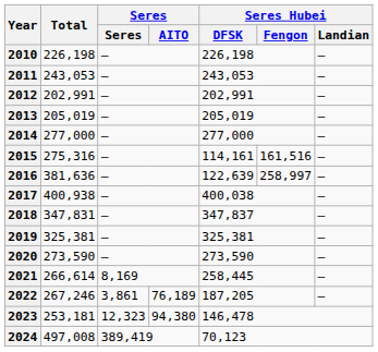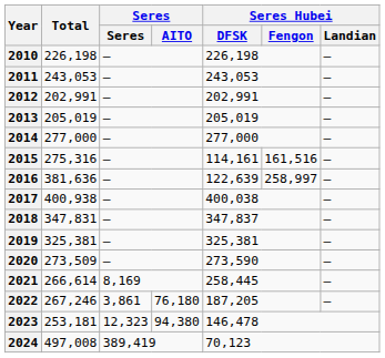 <table class="wikitable">
 <tr>
 <th rowspan="2">Year</th>
 <th rowspan="2">Total</th>
 <th colspan="2"><a href='#'>Seres</a></th>
 <th colspan="3"><a href='#'>Seres Hubei</a></th>
 </tr>
 <tr>
 <th>Seres</th>
 <th><a href='#'>AITO</a></th>
 <th><a href='#'>DFSK</a></th>
 <th><a href='#'>Fengon</a></th>
 <th>Landian</th>
 </tr>
 <tr>
 <th>2010</th>
 <td>226,198</td>
 <td colspan="2">–</td>
 <td colspan="2">226,198</td>
 <td>–</td>
 </tr>
 <tr>
 <th>2011</th>
 <td>243,053</td>
 <td colspan="2">–</td>
 <td colspan="2">243,053</td>
 <td>–</td>
 </tr>
 <tr>
 <th>2012</th>
 <td>202,991</td>
 <td colspan="2">–</td>
 <td colspan="2">202,991</td>
 <td>–</td>
 </tr>
 <tr>
 <th>2013</th>
 <td>205,019</td>
 <td colspan="2">–</td>
 <td colspan="2">205,019</td>
 <td>–</td>
 </tr>
 <tr>
 <th>2014</th>
 <td>277,000</td>
 <td colspan="2">–</td>
 <td colspan="2">277,000</td>
 <td>–</td>
 </tr>
 <tr>
 <th>2015</th>
 <td>275,316</td>
 <td colspan="2">–</td>
 <td>114,161</td>
 <td>161,516</td>
 <td>–</td>
 </tr>
 <tr>
 <th>2016</th>
 <td>381,636</td>
 <td colspan="2">–</td>
 <td>122,639</td>
 <td>258,997</td>
 <td>–</td>
 </tr>
 <tr>
 <th>2017</th>
 <td>400,938</td>
 <td colspan="2">–</td>
 <td colspan="2">400,038</td>
 <td>–</td>
 </tr>
 <tr>
 <th>2018</th>
 <td>347,831</td>
 <td colspan="2">–</td>
 <td colspan="2">347,837</td>
 <td>–</td>
 </tr>
 <tr>
 <th>2019</th>
 <td>325,381</td>
 <td colspan="2">–</td>
 <td colspan="2">325,381</td>
 <td>–</td>
 </tr>
 <tr>
 <th>2020</th>
-<td>273,590</td>
+<td>273,509</td>
 <td colspan="2">–</td>
 <td colspan="2">273,590</td>
 <td>–</td>
 </tr>
 <tr>
 <th>2021</th>
 <td>266,614</td>
 <td colspan="2">8,169</td>
 <td colspan="2">258,445</td>
 <td>–</td>
 </tr>
 <tr>
 <th>2022</th>
 <td>267,246</td>
 <td>3,861</td>
-<td>76,189</td>
+<td>76,180</td>
 <td colspan="2">187,205</td>
 <td>–</td>
 </tr>
 <tr>
 <th>2023</th>
 <td>253,181</td>
 <td>12,323</td>
 <td>94,380</td>
 <td colspan="3">146,478</td>
 </tr>
 <tr>
 <th>2024</th>
 <td>497,008</td>
 <td colspan="2">389,419</td>
 <td colspan="3">70,123</td>
 </tr>
 </table>
